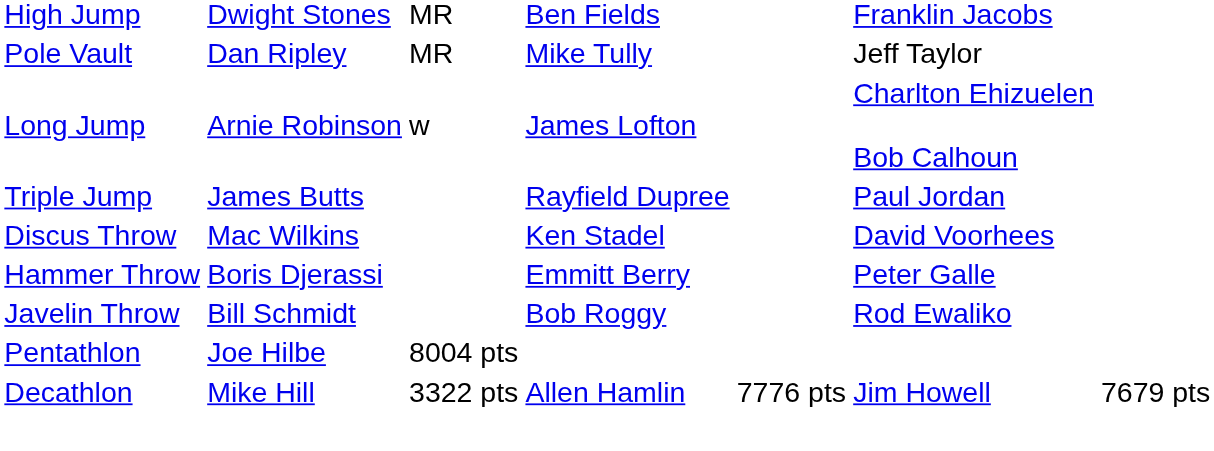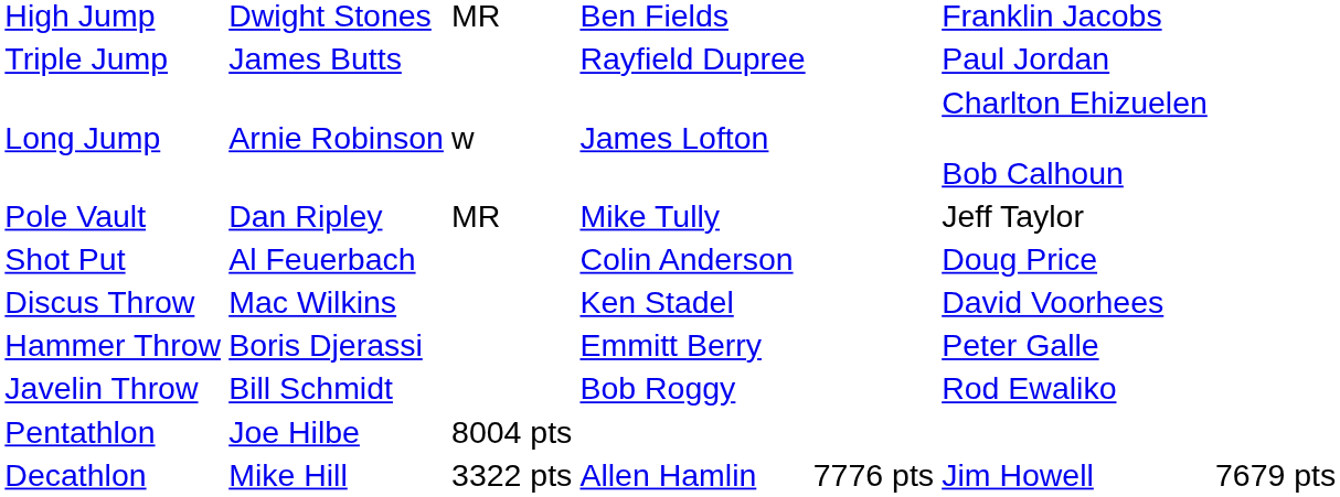 <table>
 <tr>
 <td><a href='#'>High Jump</a></td>
 <td><a href='#'>Dwight Stones</a></td>
 <td> MR</td>
 <td><a href='#'>Ben Fields</a></td>
 <td></td>
 <td><a href='#'>Franklin Jacobs</a></td>
 <td></td>
 </tr>
 <tr>
-<td><a href='#'>Pole Vault</a></td>
-<td><a href='#'>Dan Ripley</a></td>
-<td> MR</td>
-<td><a href='#'>Mike Tully</a></td>
+<td><a href='#'>Triple Jump</a></td>
+<td><a href='#'>James Butts</a></td>
 <td></td>
-<td>Jeff Taylor</td>
+<td><a href='#'>Rayfield Dupree</a></td>
+<td></td>
+<td><a href='#'>Paul Jordan</a></td>
 <td></td>
 </tr>
 <tr>
 <td><a href='#'>Long Jump</a></td>
 <td><a href='#'>Arnie Robinson</a></td>
 <td>w</td>
 <td><a href='#'>James Lofton</a></td>
 <td></td>
 <td><a href='#'>Charlton Ehizuelen</a><br><br><a href='#'>Bob Calhoun</a></td>
 <td><br><br></td>
 </tr>
 <tr>
-<td><a href='#'>Triple Jump</a></td>
-<td><a href='#'>James Butts</a></td>
+<td><a href='#'>Pole Vault</a></td>
+<td><a href='#'>Dan Ripley</a></td>
+<td> MR</td>
+<td><a href='#'>Mike Tully</a></td>
 <td></td>
-<td><a href='#'>Rayfield Dupree</a></td>
+<td>Jeff Taylor</td>
 <td></td>
-<td><a href='#'>Paul Jordan</a></td>
+</tr>
+<tr>
+<td><a href='#'>Shot Put</a></td>
+<td><a href='#'>Al Feuerbach</a></td>
+<td></td>
+<td><a href='#'>Colin Anderson</a></td>
+<td></td>
+<td><a href='#'>Doug Price</a></td>
 <td></td>
 </tr>
 <tr>
 <td><a href='#'>Discus Throw</a></td>
 <td><a href='#'>Mac Wilkins</a></td>
 <td></td>
 <td><a href='#'>Ken Stadel</a></td>
 <td></td>
 <td><a href='#'>David Voorhees</a></td>
 <td></td>
 </tr>
 <tr>
 <td><a href='#'>Hammer Throw</a></td>
 <td><a href='#'>Boris Djerassi</a></td>
 <td></td>
 <td><a href='#'>Emmitt Berry</a></td>
 <td></td>
 <td><a href='#'>Peter Galle</a></td>
 <td></td>
 </tr>
 <tr>
 <td><a href='#'>Javelin Throw</a></td>
 <td><a href='#'>Bill Schmidt</a></td>
 <td></td>
 <td><a href='#'>Bob Roggy</a></td>
 <td></td>
 <td><a href='#'>Rod Ewaliko</a></td>
 <td></td>
 </tr>
 <tr>
 <td><a href='#'>Pentathlon</a></td>
 <td><a href='#'>Joe Hilbe</a></td>
 <td>8004 pts</td>
 <td></td>
 <td></td>
 <td></td>
 <td></td>
 </tr>
 <tr>
 <td><a href='#'>Decathlon</a></td>
 <td><a href='#'>Mike Hill</a></td>
 <td>3322 pts</td>
 <td><a href='#'>Allen Hamlin</a></td>
 <td>7776 pts</td>
 <td><a href='#'>Jim Howell</a></td>
 <td>7679 pts</td>
 </tr>
 </table>
